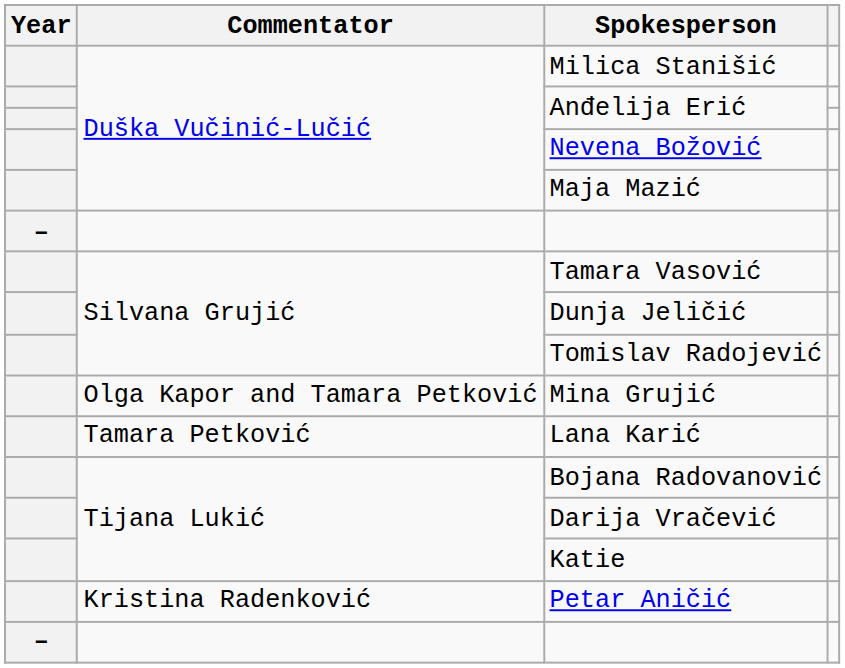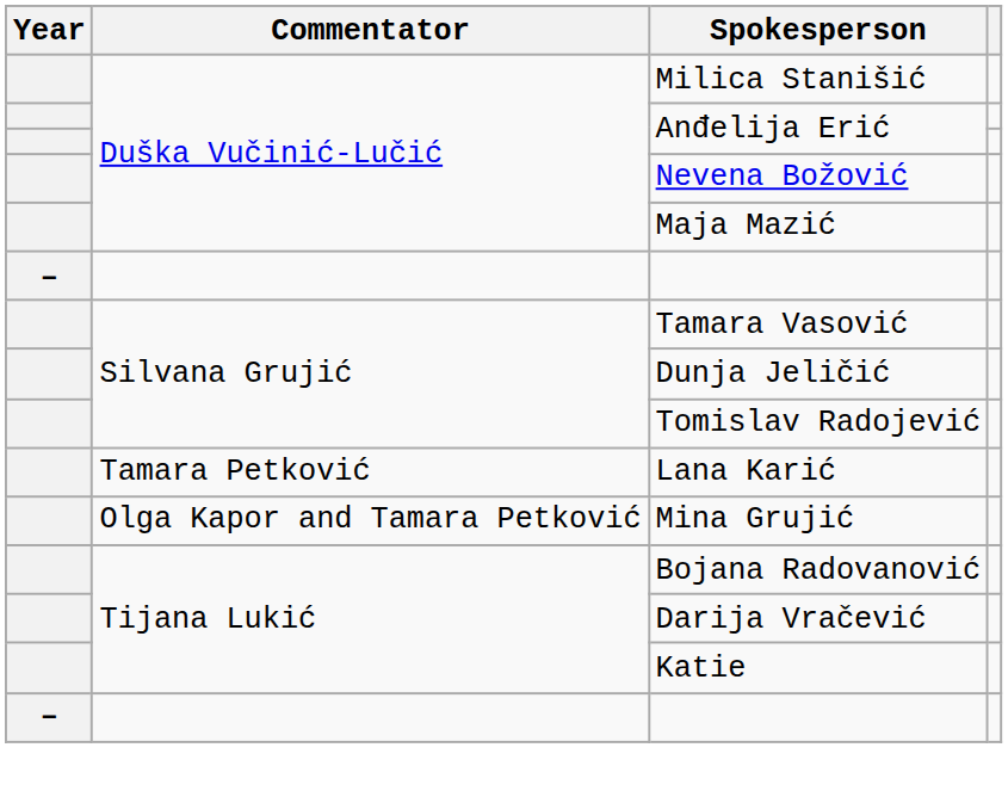 <table class="wikitable sortable plainrowheaders">
 <tr>
 <th>Year</th>
 <th>Commentator</th>
 <th>Spokesperson</th>
 <th class="unsortable"></th>
 </tr>
 <tr>
 <th scope="row"></th>
 <td rowspan="5"><a href='#'>Duška Vučinić-Lučić</a></td>
 <td>Milica Stanišić</td>
 <td></td>
 </tr>
 <tr>
 <th scope="row"></th>
 <td rowspan="2">Anđelija Erić</td>
 <td></td>
 </tr>
 <tr>
 <th scope="row"></th>
 <td></td>
 </tr>
 <tr>
 <th scope="row"></th>
 <td><a href='#'>Nevena Božović</a></td>
 <td></td>
 </tr>
 <tr>
 <th scope="row"></th>
 <td>Maja Mazić</td>
 <td></td>
 </tr>
 <tr>
 <th scope="row">–</th>
 <td></td>
 <td></td>
 <td></td>
 </tr>
 <tr>
 <th scope="row"></th>
 <td rowspan="3">Silvana Grujić</td>
 <td>Tamara Vasović</td>
 <td></td>
 </tr>
 <tr>
 <th scope="row"></th>
 <td>Dunja Jeličić</td>
 <td></td>
 </tr>
 <tr>
 <th scope="row"></th>
 <td>Tomislav Radojević</td>
 <td></td>
 </tr>
 <tr>
 <th scope="row"></th>
-<td>Olga Kapor and Tamara Petković</td>
-<td>Mina Grujić</td>
+<td>Tamara Petković</td>
+<td>Lana Karić</td>
 <td></td>
 </tr>
 <tr>
 <th scope="row"></th>
-<td>Tamara Petković</td>
-<td>Lana Karić</td>
+<td>Olga Kapor and Tamara Petković</td>
+<td>Mina Grujić</td>
 <td></td>
 </tr>
 <tr>
 <th scope="row"></th>
 <td rowspan="3">Tijana Lukić</td>
 <td>Bojana Radovanović</td>
 <td></td>
 </tr>
 <tr>
 <th scope="row"></th>
 <td>Darija Vračević</td>
 <td></td>
 </tr>
 <tr>
 <th scope="row"></th>
 <td>Katie</td>
 <td></td>
 </tr>
 <tr>
-<th scope="row"></th>
-<td>Kristina Radenković</td>
-<td><a href='#'>Petar Aničić</a></td>
-<td></td>
-</tr>
-<tr>
 <th scope="row">–</th>
 <td></td>
 <td></td>
 <td></td>
 </tr>
 </table>
